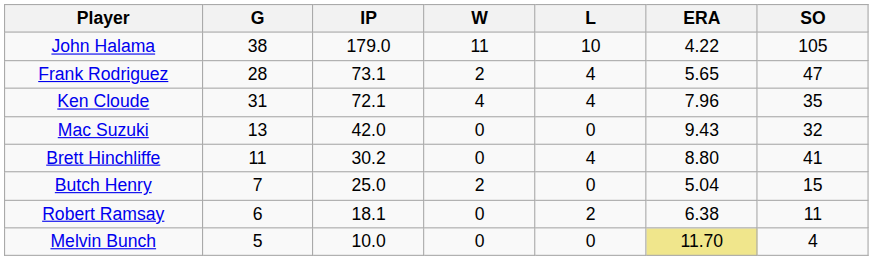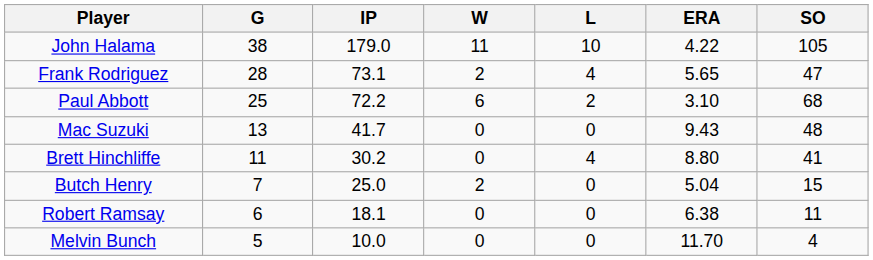 <table class="wikitable sortable">
 <tr>
 <th bgcolor="#DDDDFF" width="16%">Player</th>
 <th bgcolor="#DDDDFF" width="9%">G</th>
 <th bgcolor="#DDDDFF" width="9%">IP</th>
 <th bgcolor="#DDDDFF" width="9%">W</th>
 <th bgcolor="#DDDDFF" width="9%">L</th>
 <th bgcolor="#DDDDFF" width="9%">ERA</th>
 <th bgcolor="#DDDDFF" width="9%">SO</th>
 </tr>
 <tr align="center">
 <td><a href='#'>John Halama</a></td>
 <td>38</td>
 <td>179.0</td>
 <td>11</td>
 <td>10</td>
 <td>4.22</td>
 <td>105</td>
 </tr>
 <tr align=center>
 <td><a href='#'>Frank Rodriguez</a></td>
 <td>28</td>
 <td>73.1</td>
 <td>2</td>
 <td>4</td>
 <td>5.65</td>
 <td>47</td>
 </tr>
 <tr align=center>
-<td><a href='#'>Ken Cloude</a></td>
-<td>31</td>
-<td>72.1</td>
-<td>4</td>
-<td>4</td>
-<td>7.96</td>
-<td>35</td>
+<td><a href='#'>Paul Abbott</a></td>
+<td>25</td>
+<td>72.2</td>
+<td>6</td>
+<td>2</td>
+<td>3.10</td>
+<td>68</td>
 </tr>
 <tr align=center>
 <td><a href='#'>Mac Suzuki</a></td>
 <td>13</td>
-<td>42.0</td>
+<td>41.7</td>
 <td>0</td>
 <td>0</td>
 <td>9.43</td>
-<td>32</td>
+<td>48</td>
 </tr>
 <tr align=center>
 <td><a href='#'>Brett Hinchliffe</a></td>
 <td>11</td>
 <td>30.2</td>
 <td>0</td>
 <td>4</td>
 <td>8.80</td>
 <td>41</td>
 </tr>
 <tr align=center>
 <td><a href='#'>Butch Henry</a></td>
 <td>7</td>
 <td>25.0</td>
 <td>2</td>
 <td>0</td>
 <td>5.04</td>
 <td>15</td>
 </tr>
 <tr align=center>
 <td><a href='#'>Robert Ramsay</a></td>
 <td>6</td>
 <td>18.1</td>
 <td>0</td>
-<td>2</td>
+<td>0</td>
 <td>6.38</td>
 <td>11</td>
 </tr>
 <tr align="center">
 <td><a href='#'>Melvin Bunch</a></td>
 <td>5</td>
 <td>10.0</td>
 <td>0</td>
 <td>0</td>
-<td style="background: khaki;">11.70</td>
+<td>11.70</td>
 <td>4</td>
 </tr>
 </table>
